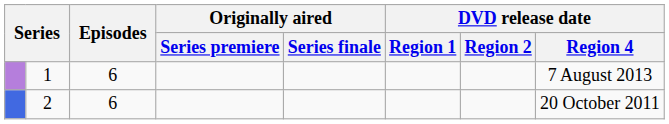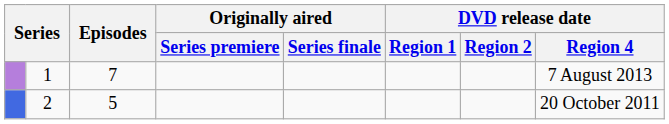 <table class="wikitable plainrowheaders" style="text-align: center;">
 <tr>
 <th scope="col" style="padding: 0 8px;" colspan="2" rowspan="2">Series</th>
 <th scope="col" style="padding: 0 8px;" rowspan="2">Episodes</th>
 <th scope="col" colspan="2">Originally aired</th>
 <th scope="col" colspan="3"><a href='#'>DVD</a> release date</th>
 </tr>
 <tr>
 <th scope="col"><a href='#'>Series premiere</a></th>
 <th scope="col"><a href='#'>Series finale</a></th>
 <th scope="col"><a href='#'>Region 1</a></th>
 <th scope="col"><a href='#'>Region 2</a></th>
 <th scope="col"><a href='#'>Region 4</a></th>
 </tr>
 <tr>
 <td scope="row" style="background: #B57EDC;"></td>
 <td>1</td>
-<td style="padding: 0 8px;">6</td>
+<td style="padding: 0 8px;">7</td>
 <td style="padding: 0 8px;"></td>
 <td style="padding: 0 8px;"></td>
 <td></td>
 <td></td>
 <td>7 August 2013</td>
 </tr>
 <tr>
 <td scope="row" style="background: #4169E1;"></td>
 <td>2</td>
-<td style="padding: 0 8px;">6</td>
+<td style="padding: 0 8px;">5</td>
 <td style="padding: 0 8px;"></td>
 <td style="padding: 0 8px;"></td>
 <td></td>
 <td></td>
 <td>20 October 2011</td>
 </tr>
 </table>
